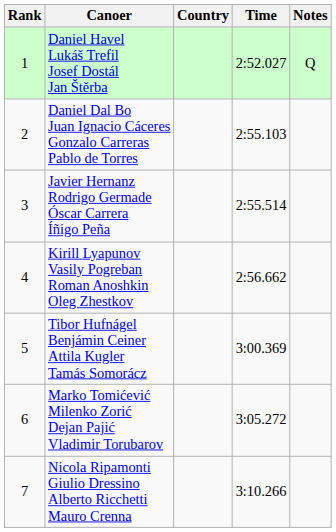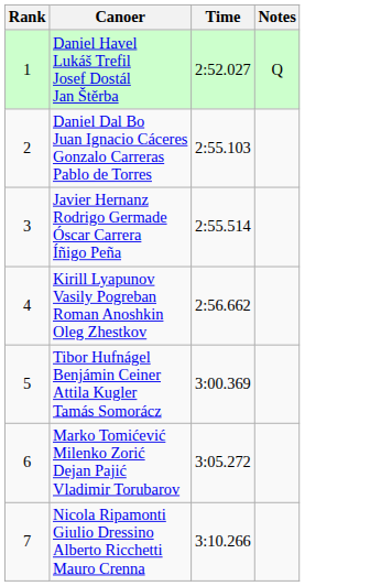 <table class="wikitable" style="text-align:center;">
 <tr>
 <th>Rank</th>
 <th>Canoer</th>
-<th>Country</th>
 <th>Time</th>
 <th>Notes</th>
 </tr>
 <tr bgcolor=ccffcc>
 <td>1</td>
 <td align="left"><a href='#'>Daniel Havel</a><br><a href='#'>Lukáš Trefil</a><br><a href='#'>Josef Dostál</a><br><a href='#'>Jan Štěrba</a></td>
-<td align="left"></td>
 <td>2:52.027</td>
 <td>Q</td>
 </tr>
 <tr>
 <td>2</td>
 <td align="left"><a href='#'>Daniel Dal Bo</a><br><a href='#'>Juan Ignacio Cáceres</a><br><a href='#'>Gonzalo Carreras</a><br><a href='#'>Pablo de Torres</a></td>
-<td align="left"></td>
 <td>2:55.103</td>
 <td></td>
 </tr>
 <tr>
 <td>3</td>
 <td align="left"><a href='#'>Javier Hernanz</a><br><a href='#'>Rodrigo Germade</a><br><a href='#'>Óscar Carrera</a><br><a href='#'>Íñigo Peña</a></td>
-<td align="left"></td>
 <td>2:55.514</td>
 <td></td>
 </tr>
 <tr>
 <td>4</td>
 <td align="left"><a href='#'>Kirill Lyapunov</a><br><a href='#'>Vasily Pogreban</a><br><a href='#'>Roman Anoshkin</a><br><a href='#'>Oleg Zhestkov</a></td>
-<td align="left"></td>
 <td>2:56.662</td>
 <td></td>
 </tr>
 <tr>
 <td>5</td>
 <td align="left"><a href='#'>Tibor Hufnágel</a><br><a href='#'>Benjámin Ceiner</a><br><a href='#'>Attila Kugler</a><br><a href='#'>Tamás Somorácz</a></td>
-<td align="left"></td>
 <td>3:00.369</td>
 <td></td>
 </tr>
 <tr>
 <td>6</td>
 <td align="left"><a href='#'>Marko Tomićević</a><br><a href='#'>Milenko Zorić</a><br><a href='#'>Dejan Pajić</a><br><a href='#'>Vladimir Torubarov</a></td>
-<td align="left"></td>
 <td>3:05.272</td>
 <td></td>
 </tr>
 <tr>
 <td>7</td>
 <td align="left"><a href='#'>Nicola Ripamonti</a><br><a href='#'>Giulio Dressino</a><br><a href='#'>Alberto Ricchetti</a><br><a href='#'>Mauro Crenna</a></td>
-<td align="left"></td>
 <td>3:10.266</td>
 <td></td>
 </tr>
 </table>
